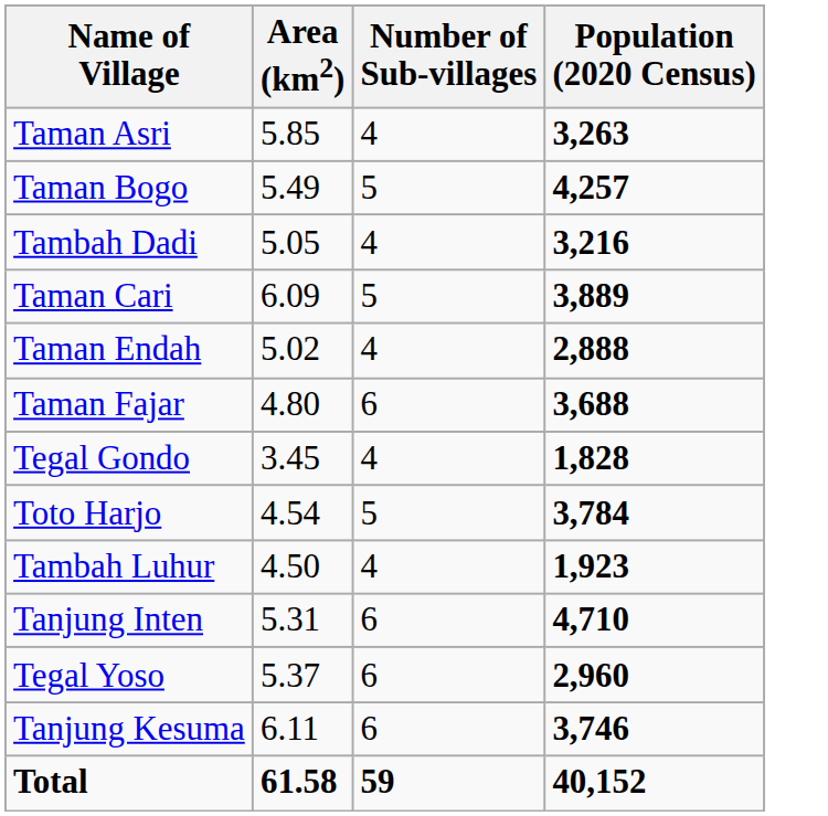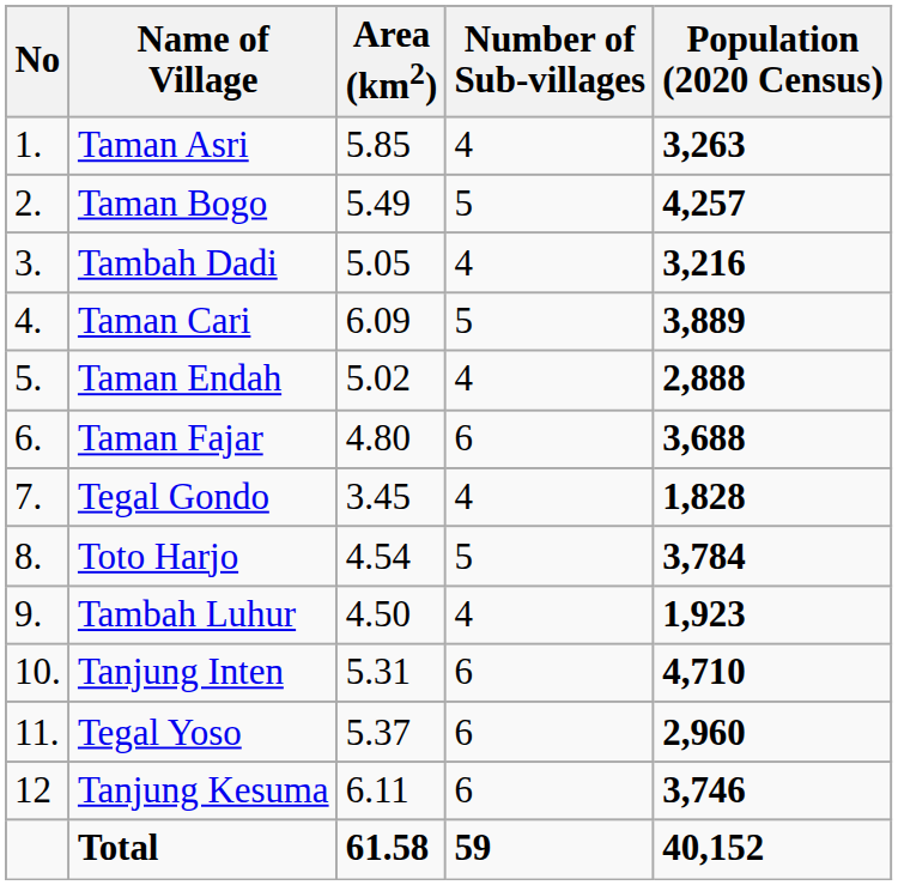 <table class="wikitable sortable">
 <tr>
+<th>No</th>
 <th>Name of <br>Village</th>
 <th>Area <br>(km<sup>2</sup>)</th>
 <th>Number of <br>Sub-villages</th>
 <th>Population <br>(2020 Census)</th>
 </tr>
 <tr>
+<td>1.</td>
 <td><a href='#'>Taman Asri</a></td>
 <td>5.85</td>
 <td>4</td>
 <td><strong>3,263</strong></td>
 </tr>
 <tr>
+<td>2.</td>
 <td><a href='#'>Taman Bogo</a></td>
 <td>5.49</td>
 <td>5</td>
 <td><strong>4,257</strong></td>
 </tr>
 <tr>
+<td>3.</td>
 <td><a href='#'>Tambah Dadi</a></td>
 <td>5.05</td>
 <td>4</td>
 <td><strong>3,216</strong></td>
 </tr>
 <tr>
+<td>4.</td>
 <td><a href='#'>Taman Cari</a></td>
 <td>6.09</td>
 <td>5</td>
 <td><strong>3,889</strong></td>
 </tr>
 <tr>
+<td>5.</td>
 <td><a href='#'>Taman Endah</a></td>
 <td>5.02</td>
 <td>4</td>
 <td><strong>2,888</strong></td>
 </tr>
 <tr>
+<td>6.</td>
 <td><a href='#'>Taman Fajar</a></td>
 <td>4.80</td>
 <td>6</td>
 <td><strong>3,688</strong></td>
 </tr>
 <tr>
+<td>7.</td>
 <td><a href='#'>Tegal Gondo</a></td>
 <td>3.45</td>
 <td>4</td>
 <td><strong>1,828</strong></td>
 </tr>
 <tr>
+<td>8.</td>
 <td><a href='#'>Toto Harjo</a></td>
 <td>4.54</td>
 <td>5</td>
 <td><strong>3,784</strong></td>
 </tr>
 <tr>
+<td>9.</td>
 <td><a href='#'>Tambah Luhur</a></td>
 <td>4.50</td>
 <td>4</td>
 <td><strong>1,923</strong></td>
 </tr>
 <tr>
+<td>10.</td>
 <td><a href='#'>Tanjung Inten</a></td>
 <td>5.31</td>
 <td>6</td>
 <td><strong>4,710</strong></td>
 </tr>
 <tr>
+<td>11.</td>
 <td><a href='#'>Tegal Yoso</a></td>
 <td>5.37</td>
 <td>6</td>
 <td><strong>2,960</strong></td>
 </tr>
 <tr>
+<td>12</td>
 <td><a href='#'>Tanjung Kesuma</a></td>
 <td>6.11</td>
 <td>6</td>
 <td><strong>3,746</strong></td>
 </tr>
 <tr>
+<td></td>
 <td><strong>Total</strong></td>
 <td><strong>61.58</strong></td>
 <td><strong>59</strong></td>
 <td><strong>40,152</strong></td>
 </tr>
 </table>
